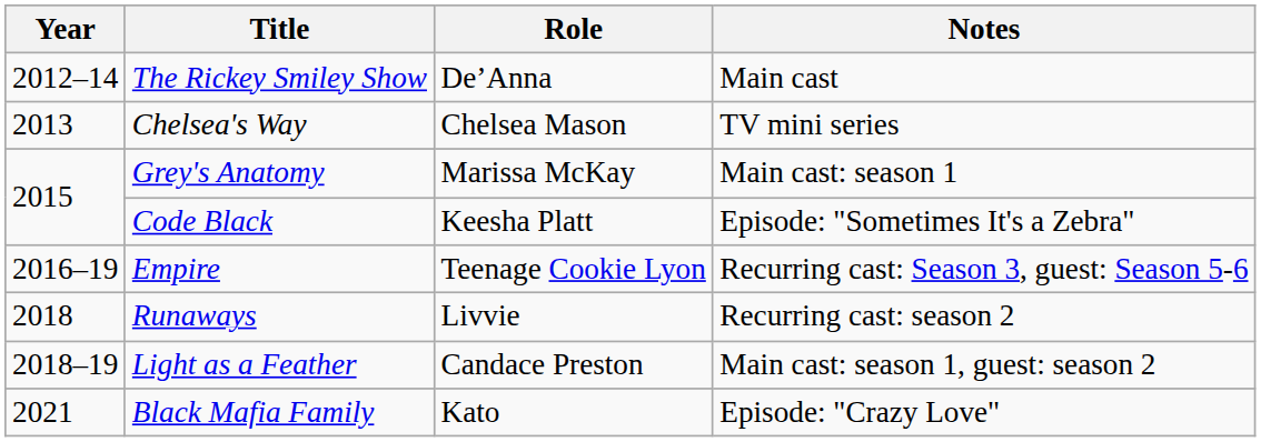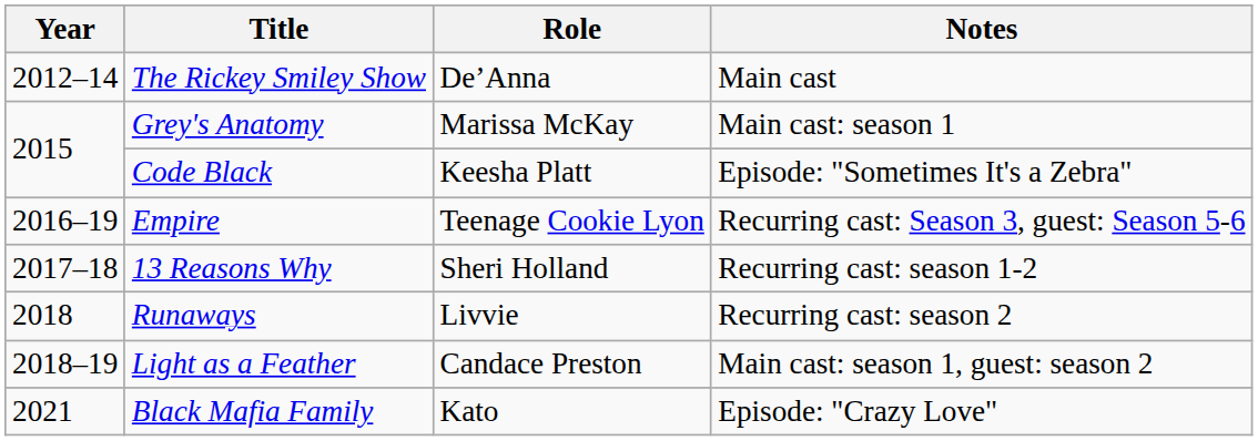 <table class="wikitable sortable">
 <tr>
 <th>Year</th>
 <th>Title</th>
 <th>Role</th>
 <th>Notes</th>
 </tr>
 <tr>
 <td>2012–14</td>
 <td><em><a href='#'>The Rickey Smiley Show</a></em></td>
 <td>De’Anna</td>
 <td>Main cast</td>
-</tr>
-<tr>
-<td>2013</td>
-<td><em>Chelsea's Way</em></td>
-<td>Chelsea Mason</td>
-<td>TV mini series</td>
 </tr>
 <tr>
 <td rowspan=2>2015</td>
 <td><em><a href='#'>Grey's Anatomy</a></em></td>
 <td>Marissa McKay</td>
 <td>Main cast: season 1</td>
 </tr>
 <tr>
 <td><em><a href='#'>Code Black</a></em></td>
 <td>Keesha Platt</td>
 <td>Episode: "Sometimes It's a Zebra"</td>
 </tr>
 <tr>
 <td>2016–19</td>
 <td><em><a href='#'>Empire</a></em></td>
 <td>Teenage <a href='#'>Cookie Lyon</a></td>
 <td>Recurring cast: <a href='#'>Season 3</a>, guest: <a href='#'>Season 5</a>-<a href='#'>6</a></td>
+</tr>
+<tr>
+<td>2017–18</td>
+<td><em><a href='#'>13 Reasons Why</a></em></td>
+<td>Sheri Holland</td>
+<td>Recurring cast: season 1-2</td>
 </tr>
 <tr>
 <td>2018</td>
 <td><em><a href='#'>Runaways</a></em></td>
 <td>Livvie</td>
 <td>Recurring cast: season 2</td>
 </tr>
 <tr>
 <td>2018–19</td>
 <td><em><a href='#'>Light as a Feather</a></em></td>
 <td>Candace Preston</td>
 <td>Main cast: season 1, guest: season 2</td>
 </tr>
 <tr>
 <td>2021</td>
 <td><em><a href='#'>Black Mafia Family</a></em></td>
 <td>Kato</td>
 <td>Episode: "Crazy Love"</td>
 </tr>
 </table>
